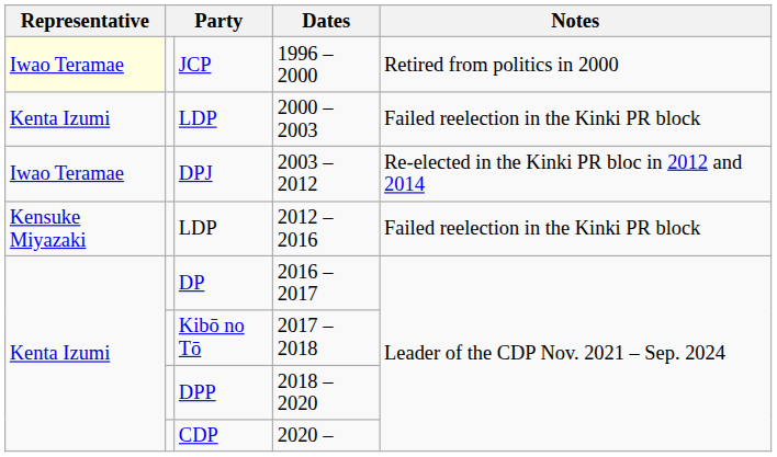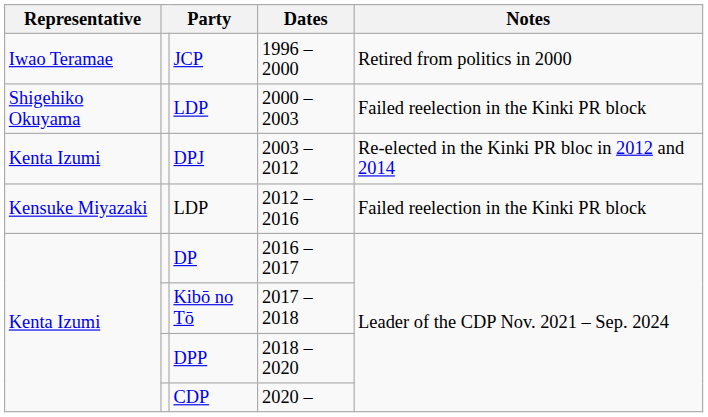 <table class=wikitable>
 <tr valign=bottom>
 <th>Representative</th>
 <th colspan="2">Party</th>
 <th>Dates</th>
 <th>Notes</th>
 </tr>
 <tr>
-<td style="background: lightyellow;"><a href='#'>Iwao Teramae</a></td>
+<td><a href='#'>Iwao Teramae</a></td>
 <td bgcolor=></td>
 <td><a href='#'>JCP</a></td>
 <td>1996 – 2000</td>
 <td>Retired from politics in 2000</td>
 </tr>
 <tr>
-<td><a href='#'>Kenta Izumi</a></td>
+<td><a href='#'>Shigehiko Okuyama</a></td>
 <td bgcolor=></td>
 <td><a href='#'>LDP</a></td>
 <td>2000 – 2003</td>
 <td>Failed reelection in the Kinki PR block</td>
 </tr>
 <tr>
-<td><a href='#'>Iwao Teramae</a></td>
+<td><a href='#'>Kenta Izumi</a></td>
 <td bgcolor=></td>
 <td><a href='#'>DPJ</a></td>
 <td>2003 – 2012</td>
 <td>Re-elected in the Kinki PR bloc in <a href='#'>2012</a> and <a href='#'>2014</a></td>
 </tr>
 <tr>
 <td><a href='#'>Kensuke Miyazaki</a></td>
 <td bgcolor=></td>
 <td>LDP</td>
 <td>2012 – 2016</td>
 <td>Failed reelection in the Kinki PR block</td>
 </tr>
 <tr>
 <td rowspan="4"><a href='#'>Kenta Izumi</a></td>
 <td bgcolor=></td>
 <td><a href='#'>DP</a></td>
 <td>2016 – 2017</td>
 <td rowspan="4">Leader of the CDP  Nov. 2021 – Sep. 2024</td>
 </tr>
 <tr>
 <td bgcolor=></td>
 <td><a href='#'>Kibō no Tō</a></td>
 <td>2017 – 2018</td>
 </tr>
 <tr>
 <td bgcolor=></td>
 <td><a href='#'>DPP</a></td>
 <td>2018 – 2020</td>
 </tr>
 <tr>
 <td bgcolor=></td>
 <td><a href='#'>CDP</a></td>
 <td>2020 –</td>
 </tr>
 </table>
